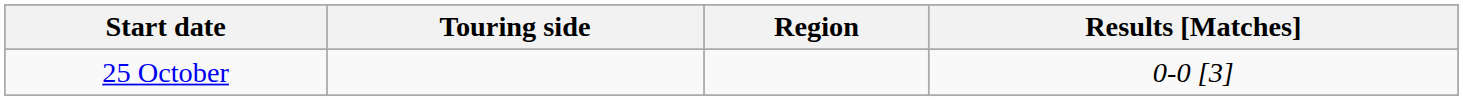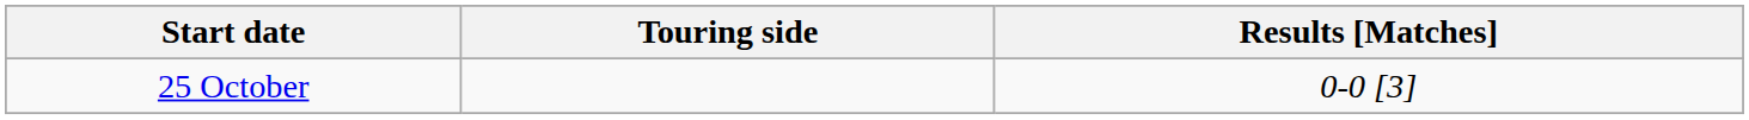 <table class="wikitable unsortable" width=65%: style="white-space:nowrap; text-align:center;">
 <tr>
 <th>Start date</th>
 <th>Touring side</th>
-<th>Region</th>
 <th>Results [Matches]</th>
 </tr>
 <tr>
 <td><a href='#'>25 October</a></td>
 <td></td>
-<td></td>
 <td><em>0-0 [3]</em></td>
 </tr>
 </table>
